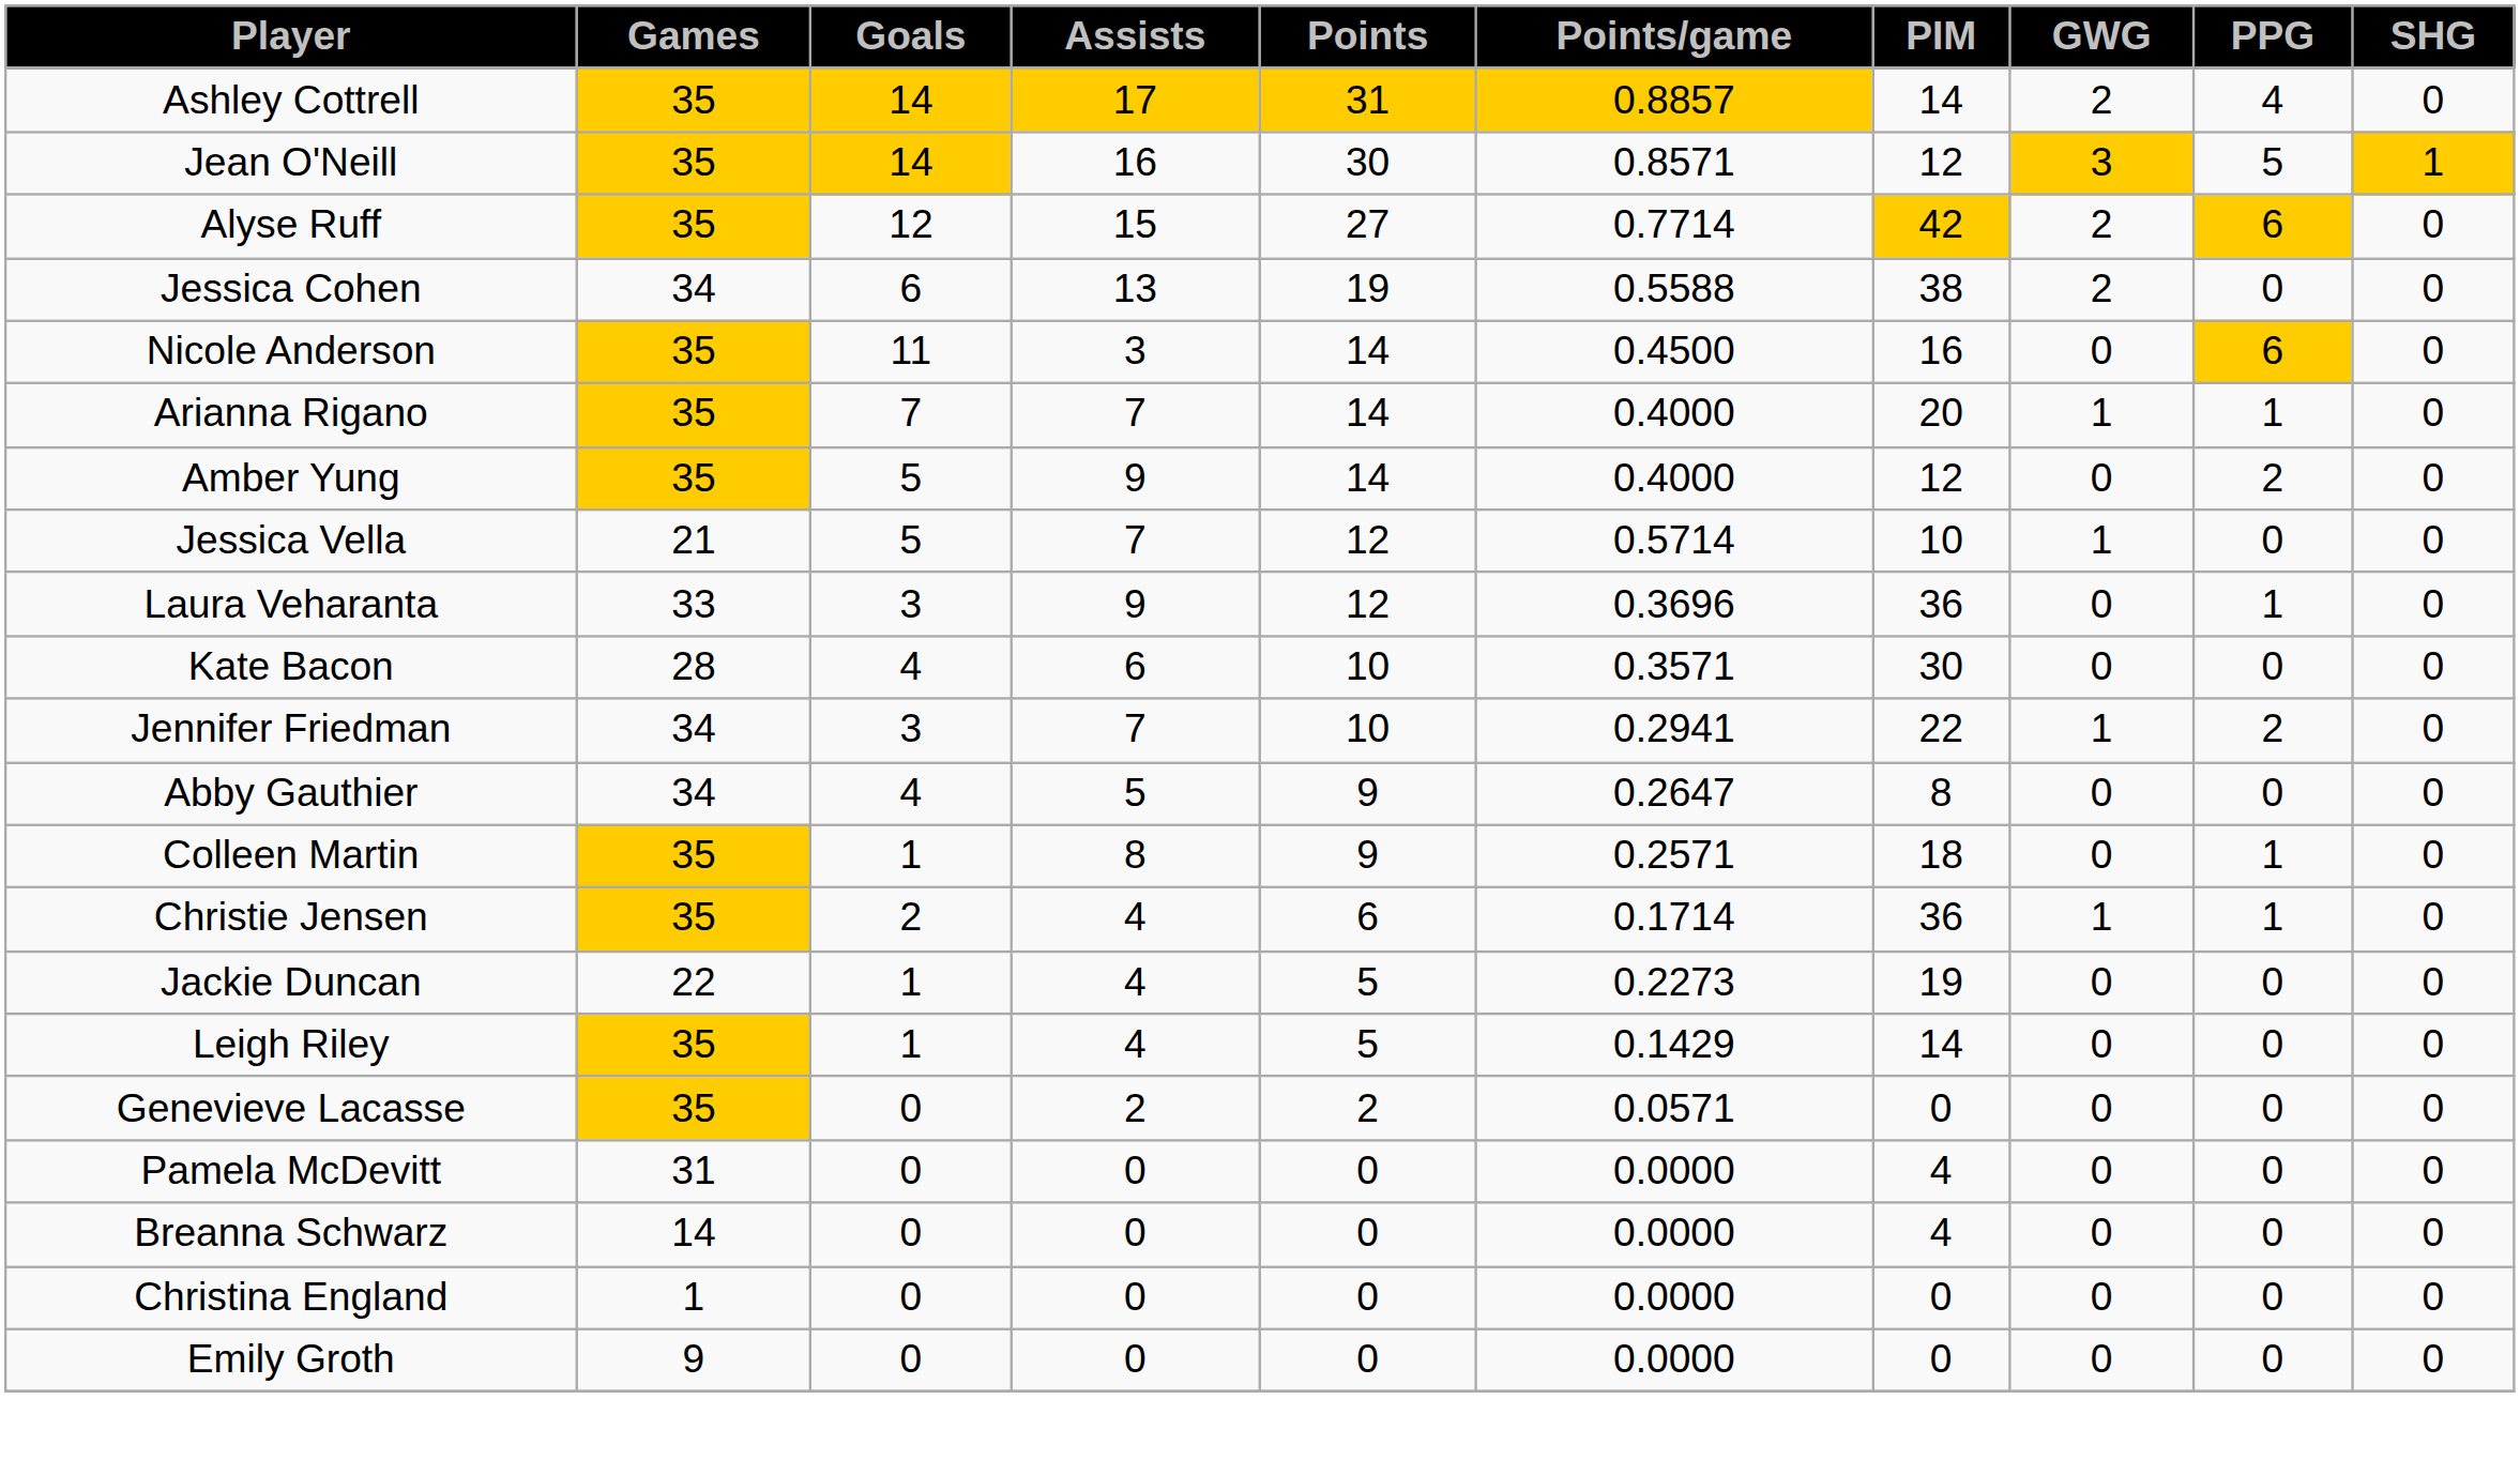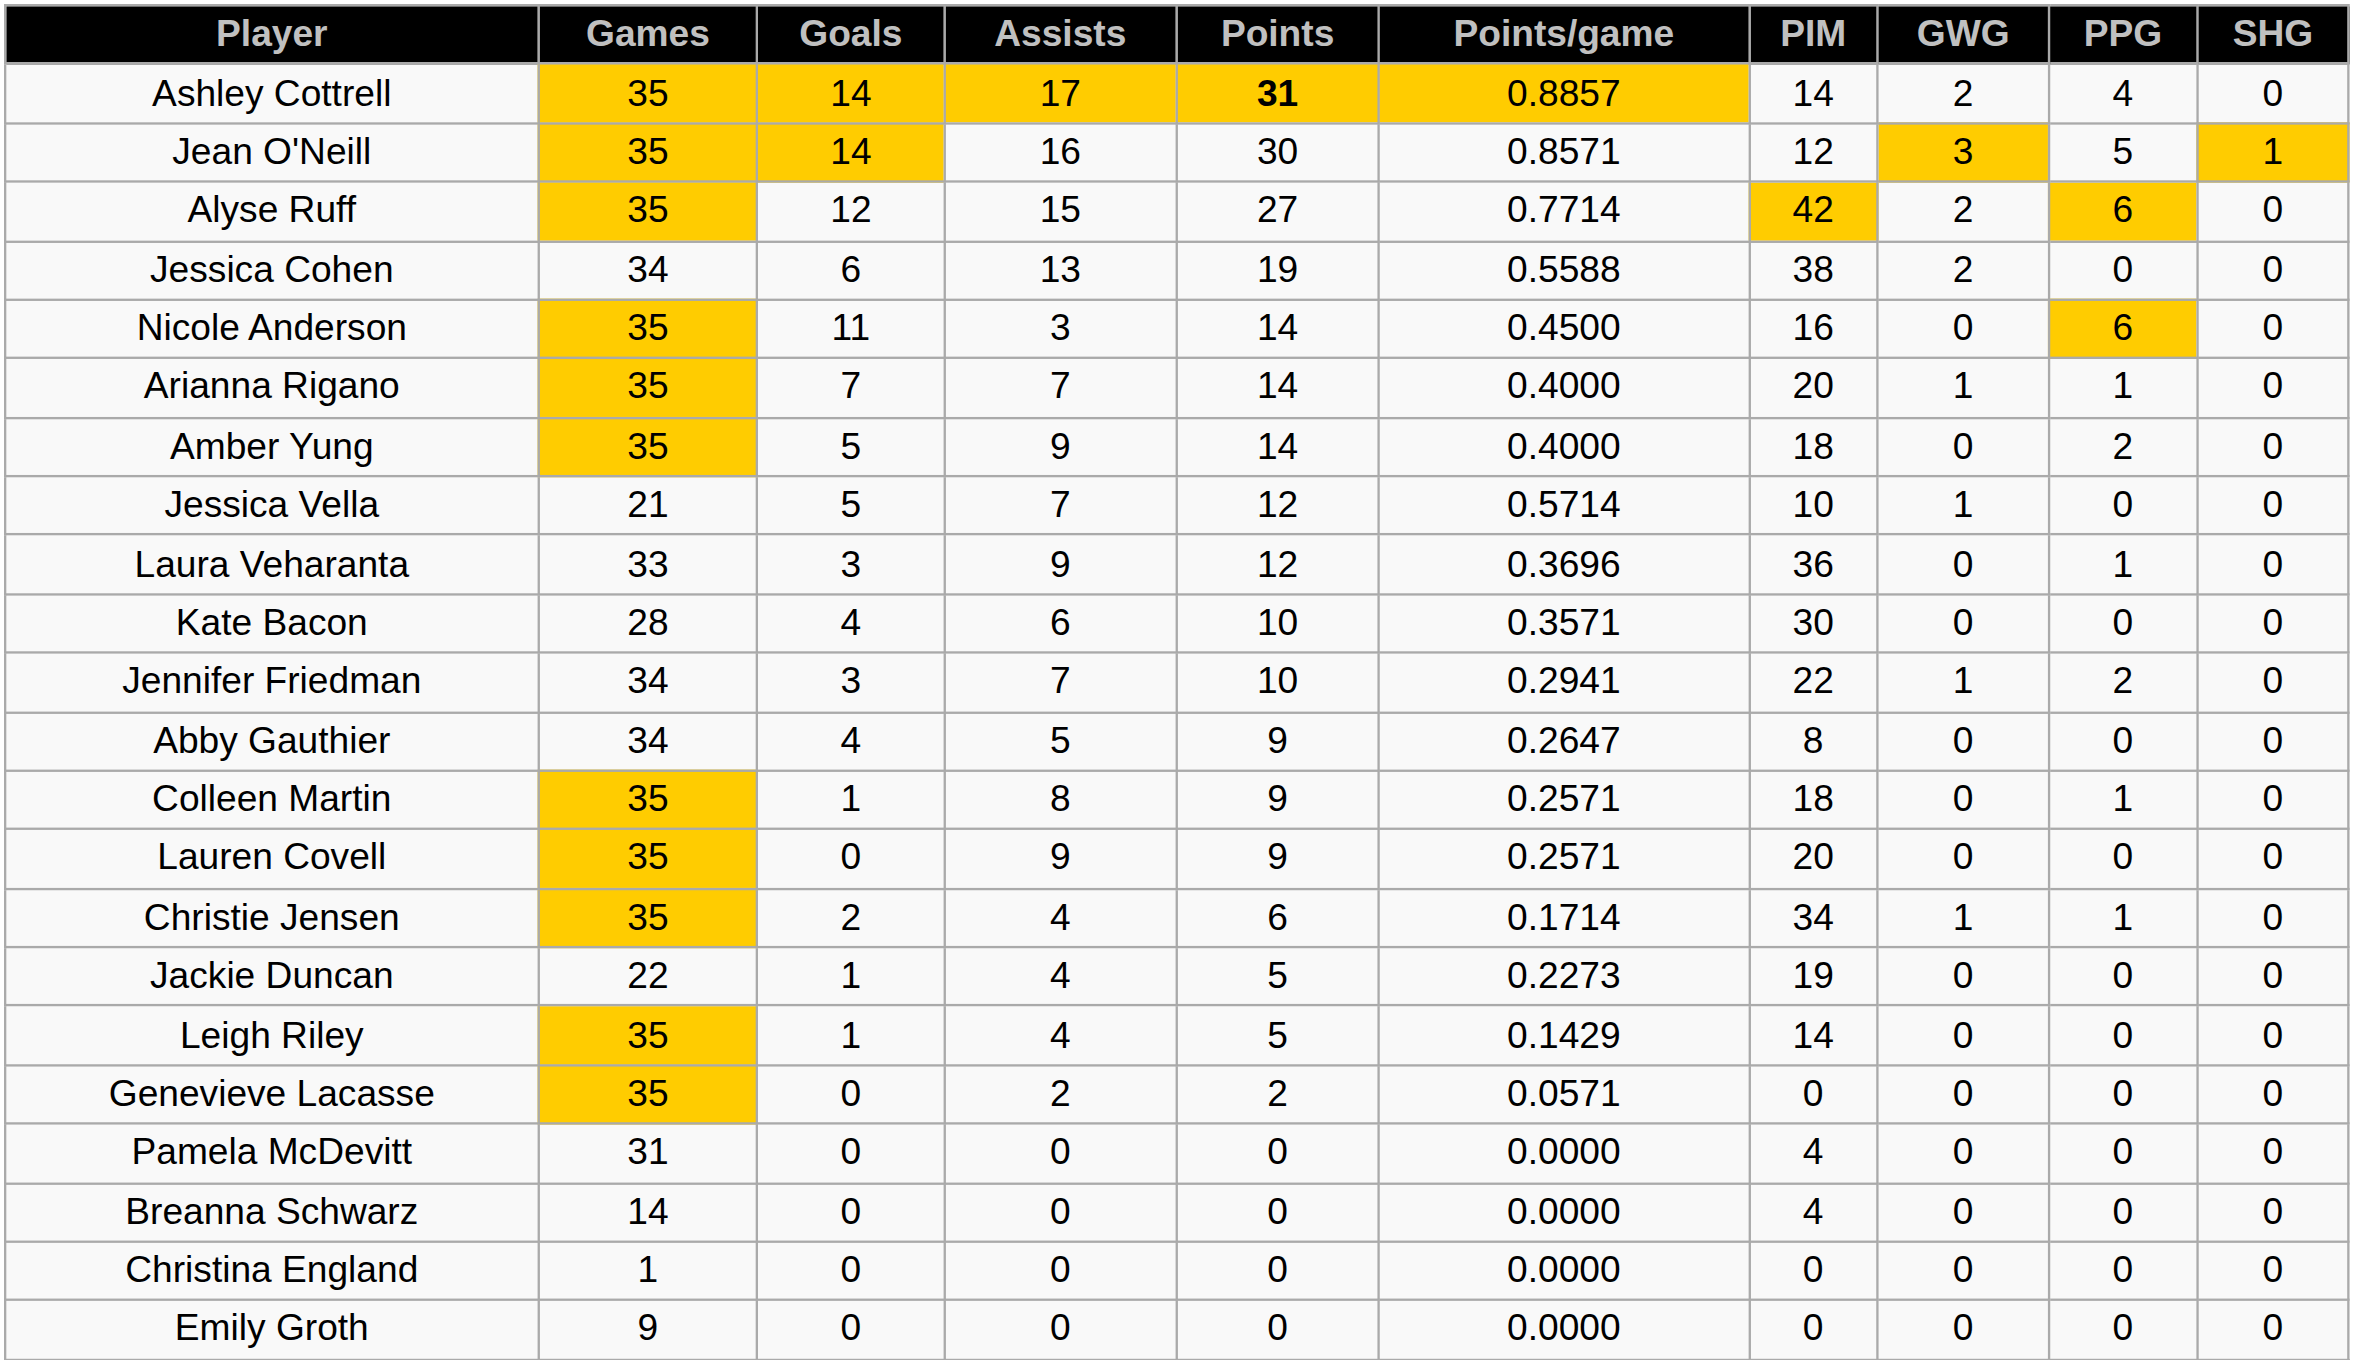 <table class="wikitable" width="80%">
 <tr align="center"  style="background:black;color:silver;">
 <td><strong>Player</strong></td>
 <td><strong>Games</strong></td>
 <td><strong>Goals</strong></td>
 <td><strong>Assists</strong></td>
 <td><strong>Points</strong></td>
 <td><strong>Points/game</strong></td>
 <td><strong>PIM</strong></td>
 <td><strong>GWG</strong></td>
 <td><strong>PPG</strong></td>
 <td><strong>SHG</strong></td>
 </tr>
 <tr align="center" bgcolor="">
 <td>Ashley Cottrell</td>
 <td bgcolor="#FFCC00">35</td>
 <td bgcolor="#FFCC00">14</td>
 <td bgcolor="#FFCC00">17</td>
-<td bgcolor="#FFCC00">31</td>
+<td bgcolor="#FFCC00"><strong>31</strong></td>
 <td bgcolor="#FFCC00">0.8857</td>
 <td>14</td>
 <td>2</td>
 <td>4</td>
 <td>0</td>
 </tr>
 <tr align="center" bgcolor="">
 <td>Jean O'Neill</td>
 <td bgcolor="#FFCC00">35</td>
 <td bgcolor="#FFCC00">14</td>
 <td>16</td>
 <td>30</td>
 <td>0.8571</td>
 <td>12</td>
 <td bgcolor="#FFCC00">3</td>
 <td>5</td>
 <td bgcolor="#FFCC00">1</td>
 </tr>
 <tr align="center" bgcolor="">
 <td>Alyse Ruff</td>
 <td bgcolor="#FFCC00">35</td>
 <td>12</td>
 <td>15</td>
 <td>27</td>
 <td>0.7714</td>
 <td bgcolor="#FFCC00">42</td>
 <td>2</td>
 <td bgcolor="#FFCC00">6</td>
 <td>0</td>
 </tr>
 <tr align="center" bgcolor="">
 <td>Jessica Cohen</td>
 <td>34</td>
 <td>6</td>
 <td>13</td>
 <td>19</td>
 <td>0.5588</td>
 <td>38</td>
 <td>2</td>
 <td>0</td>
 <td>0</td>
 </tr>
 <tr align="center" bgcolor="">
 <td>Nicole Anderson</td>
 <td bgcolor="#FFCC00">35</td>
 <td>11</td>
 <td>3</td>
 <td>14</td>
 <td>0.4500</td>
 <td>16</td>
 <td>0</td>
 <td bgcolor="#FFCC00">6</td>
 <td>0</td>
 </tr>
 <tr align="center" bgcolor="">
 <td>Arianna Rigano</td>
 <td bgcolor="#FFCC00">35</td>
 <td>7</td>
 <td>7</td>
 <td>14</td>
 <td>0.4000</td>
 <td>20</td>
 <td>1</td>
 <td>1</td>
 <td>0</td>
 </tr>
 <tr align="center" bgcolor="">
 <td>Amber Yung</td>
 <td bgcolor="#FFCC00">35</td>
 <td>5</td>
 <td>9</td>
 <td>14</td>
 <td>0.4000</td>
-<td>12</td>
+<td>18</td>
 <td>0</td>
 <td>2</td>
 <td>0</td>
 </tr>
 <tr align="center" bgcolor="">
 <td>Jessica Vella</td>
 <td>21</td>
 <td>5</td>
 <td>7</td>
 <td>12</td>
 <td>0.5714</td>
 <td>10</td>
 <td>1</td>
 <td>0</td>
 <td>0</td>
 </tr>
 <tr align="center" bgcolor="">
 <td>Laura Veharanta</td>
 <td>33</td>
 <td>3</td>
 <td>9</td>
 <td>12</td>
 <td>0.3696</td>
 <td>36</td>
 <td>0</td>
 <td>1</td>
 <td>0</td>
 </tr>
 <tr align="center" bgcolor="">
 <td>Kate Bacon</td>
 <td>28</td>
 <td>4</td>
 <td>6</td>
 <td>10</td>
 <td>0.3571</td>
 <td>30</td>
 <td>0</td>
 <td>0</td>
 <td>0</td>
 </tr>
 <tr align="center" bgcolor="">
 <td>Jennifer Friedman</td>
 <td>34</td>
 <td>3</td>
 <td>7</td>
 <td>10</td>
 <td>0.2941</td>
 <td>22</td>
 <td>1</td>
 <td>2</td>
 <td>0</td>
 </tr>
 <tr align="center" bgcolor="">
 <td>Abby Gauthier</td>
 <td>34</td>
 <td>4</td>
 <td>5</td>
 <td>9</td>
 <td>0.2647</td>
 <td>8</td>
 <td>0</td>
 <td>0</td>
 <td>0</td>
 </tr>
 <tr align="center" bgcolor="">
 <td>Colleen Martin</td>
 <td bgcolor="#FFCC00">35</td>
 <td>1</td>
 <td>8</td>
 <td>9</td>
 <td>0.2571</td>
 <td>18</td>
 <td>0</td>
 <td>1</td>
 <td>0</td>
 </tr>
 <tr align="center" bgcolor="">
+<td>Lauren Covell</td>
+<td bgcolor="#FFCC00">35</td>
+<td>0</td>
+<td>9</td>
+<td>9</td>
+<td>0.2571</td>
+<td>20</td>
+<td>0</td>
+<td>0</td>
+<td>0</td>
+</tr>
+<tr align="center" bgcolor="">
 <td>Christie Jensen</td>
 <td bgcolor="#FFCC00">35</td>
 <td>2</td>
 <td>4</td>
 <td>6</td>
 <td>0.1714</td>
-<td>36</td>
+<td>34</td>
 <td>1</td>
 <td>1</td>
 <td>0</td>
 </tr>
 <tr align="center" bgcolor="">
 <td>Jackie Duncan</td>
 <td>22</td>
 <td>1</td>
 <td>4</td>
 <td>5</td>
 <td>0.2273</td>
 <td>19</td>
 <td>0</td>
 <td>0</td>
 <td>0</td>
 </tr>
 <tr align="center" bgcolor="">
 <td>Leigh Riley</td>
 <td bgcolor="#FFCC00">35</td>
 <td>1</td>
 <td>4</td>
 <td>5</td>
 <td>0.1429</td>
 <td>14</td>
 <td>0</td>
 <td>0</td>
 <td>0</td>
 </tr>
 <tr align="center" bgcolor="">
 <td>Genevieve Lacasse</td>
 <td bgcolor="#FFCC00">35</td>
 <td>0</td>
 <td>2</td>
 <td>2</td>
 <td>0.0571</td>
 <td>0</td>
 <td>0</td>
 <td>0</td>
 <td>0</td>
 </tr>
 <tr align="center" bgcolor="">
 <td>Pamela McDevitt</td>
 <td>31</td>
 <td>0</td>
 <td>0</td>
 <td>0</td>
 <td>0.0000</td>
 <td>4</td>
 <td>0</td>
 <td>0</td>
 <td>0</td>
 </tr>
 <tr align="center" bgcolor="">
 <td>Breanna Schwarz</td>
 <td>14</td>
 <td>0</td>
 <td>0</td>
 <td>0</td>
 <td>0.0000</td>
 <td>4</td>
 <td>0</td>
 <td>0</td>
 <td>0</td>
 </tr>
 <tr align="center" bgcolor="">
 <td>Christina England</td>
 <td>1</td>
 <td>0</td>
 <td>0</td>
 <td>0</td>
 <td>0.0000</td>
 <td>0</td>
 <td>0</td>
 <td>0</td>
 <td>0</td>
 </tr>
 <tr align="center" bgcolor="">
 <td>Emily Groth</td>
 <td>9</td>
 <td>0</td>
 <td>0</td>
 <td>0</td>
 <td>0.0000</td>
 <td>0</td>
 <td>0</td>
 <td>0</td>
 <td>0</td>
 </tr>
 <tr align="center" bgcolor="">
 </tr>
 </table>
